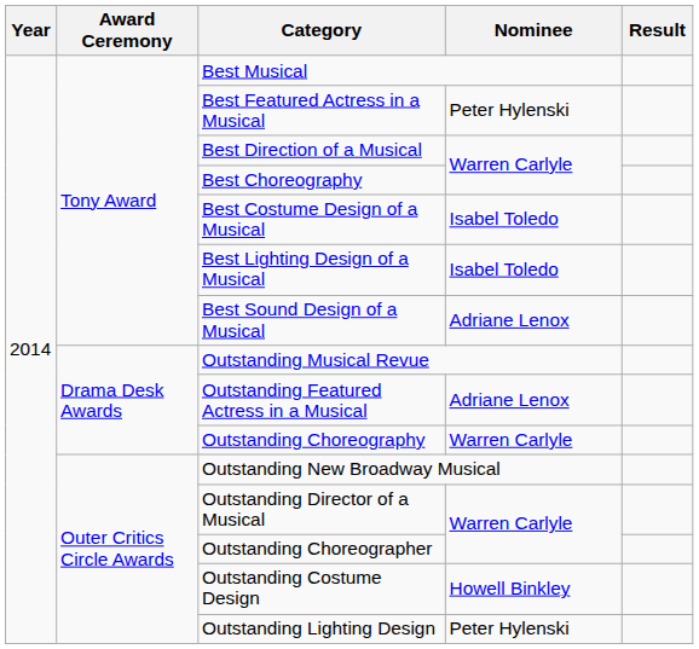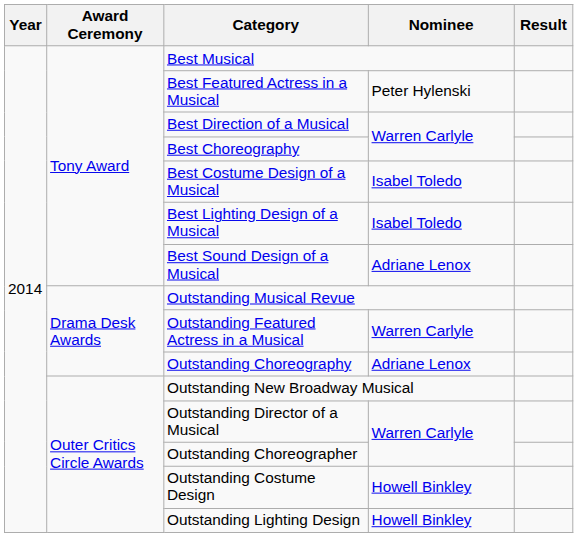 <table class="wikitable" width="95%">
 <tr>
 <th width="5%">Year</th>
 <th width="20%">Award Ceremony</th>
 <th width="35%">Category</th>
 <th width="25%">Nominee</th>
 <th width="10%">Result</th>
 </tr>
 <tr>
 <td rowspan="15">2014</td>
 <td rowspan="7"><a href='#'>Tony Award</a></td>
 <td colspan="2"><a href='#'>Best Musical</a></td>
 <td></td>
 </tr>
 <tr>
 <td><a href='#'>Best Featured Actress in a Musical</a></td>
 <td>Peter Hylenski</td>
 <td></td>
 </tr>
 <tr>
 <td><a href='#'>Best Direction of a Musical</a></td>
 <td rowspan="2"><a href='#'>Warren Carlyle</a></td>
 <td></td>
 </tr>
 <tr>
 <td><a href='#'>Best Choreography</a></td>
 <td></td>
 </tr>
 <tr>
 <td><a href='#'>Best Costume Design of a Musical</a></td>
 <td><a href='#'>Isabel Toledo</a></td>
 <td></td>
 </tr>
 <tr>
 <td><a href='#'>Best Lighting Design of a Musical</a></td>
 <td><a href='#'>Isabel Toledo</a></td>
 <td></td>
 </tr>
 <tr>
 <td><a href='#'>Best Sound Design of a Musical</a></td>
 <td><a href='#'>Adriane Lenox</a></td>
 <td></td>
 </tr>
 <tr>
 <td rowspan="3"><a href='#'>Drama Desk Awards</a></td>
 <td colspan="2"><a href='#'>Outstanding Musical Revue</a></td>
 <td></td>
 </tr>
 <tr>
 <td><a href='#'>Outstanding Featured Actress in a Musical</a></td>
-<td><a href='#'>Adriane Lenox</a></td>
+<td><a href='#'>Warren Carlyle</a></td>
 <td></td>
 </tr>
 <tr>
 <td><a href='#'>Outstanding Choreography</a></td>
-<td><a href='#'>Warren Carlyle</a></td>
+<td><a href='#'>Adriane Lenox</a></td>
 <td></td>
 </tr>
 <tr>
 <td rowspan="5"><a href='#'>Outer Critics Circle Awards</a></td>
 <td colspan="2">Outstanding New Broadway Musical</td>
 <td></td>
 </tr>
 <tr>
 <td>Outstanding Director of a Musical</td>
 <td rowspan="2"><a href='#'>Warren Carlyle</a></td>
 <td></td>
 </tr>
 <tr>
 <td>Outstanding Choreographer</td>
 <td></td>
 </tr>
 <tr>
 <td>Outstanding Costume Design</td>
 <td><a href='#'>Howell Binkley</a></td>
 <td></td>
 </tr>
 <tr>
 <td>Outstanding Lighting Design</td>
-<td>Peter Hylenski</td>
+<td><a href='#'>Howell Binkley</a></td>
 <td></td>
 </tr>
 </table>
